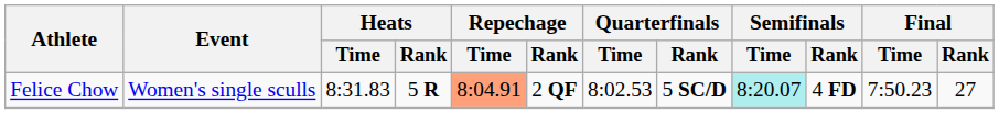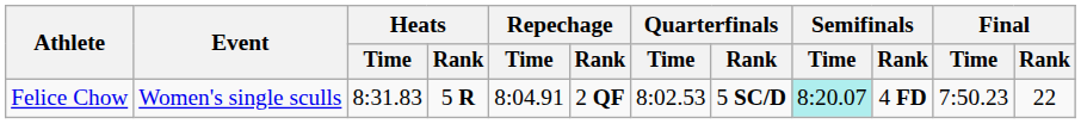 <table class="wikitable" style="font-size:90%">
 <tr>
 <th rowspan="2">Athlete</th>
 <th rowspan="2">Event</th>
 <th colspan="2">Heats</th>
 <th colspan="2">Repechage</th>
 <th colspan="2">Quarterfinals</th>
 <th colspan="2">Semifinals</th>
 <th colspan="2">Final</th>
 </tr>
 <tr style="font-size:95%">
 <th>Time</th>
 <th>Rank</th>
 <th>Time</th>
 <th>Rank</th>
 <th>Time</th>
 <th>Rank</th>
 <th>Time</th>
 <th>Rank</th>
 <th>Time</th>
 <th>Rank</th>
 </tr>
 <tr align=center>
 <td align=left><a href='#'>Felice Chow</a></td>
 <td align=left><a href='#'>Women's single sculls</a></td>
 <td>8:31.83</td>
 <td>5 <strong>R</strong></td>
-<td style="background: lightsalmon;">8:04.91</td>
+<td>8:04.91</td>
 <td>2 <strong>QF</strong></td>
 <td>8:02.53</td>
 <td>5 <strong>SC/D</strong></td>
 <td style="background: paleturquoise;">8:20.07</td>
 <td>4 <strong>FD</strong></td>
 <td>7:50.23</td>
-<td>27</td>
+<td>22</td>
 </tr>
 </table>
